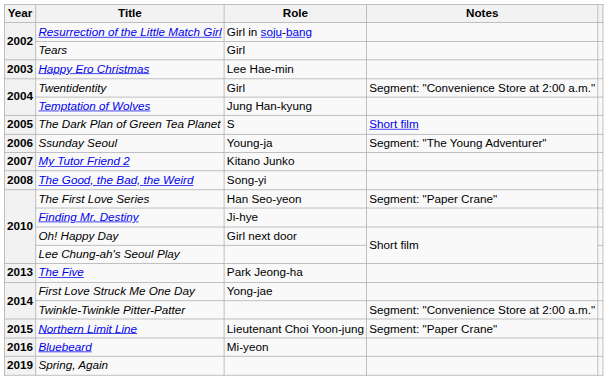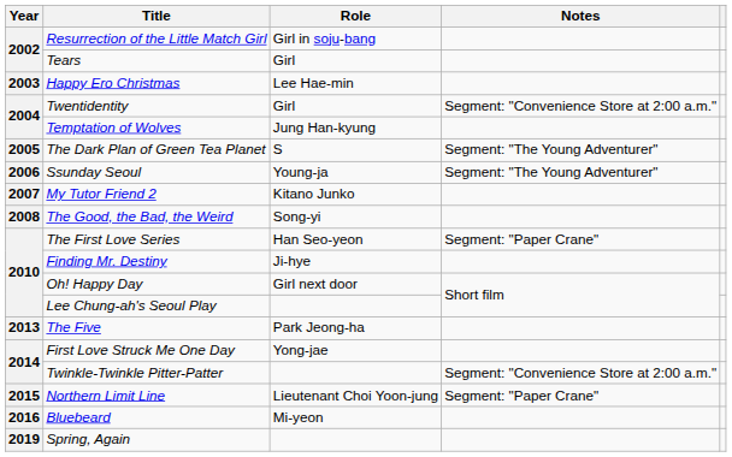 <table class="wikitable plainrowheaders sortable">
 <tr>
 <th scope="col">Year</th>
 <th scope="col">Title</th>
 <th scope="col">Role</th>
 <th scope="col">Notes</th>
 <th scope="col" class="unsortable"></th>
 </tr>
 <tr>
 <th scope="row" rowspan="2">2002</th>
 <td><em><a href='#'>Resurrection of the Little Match Girl</a></em></td>
 <td>Girl in <a href='#'>soju</a>-<a href='#'>bang</a></td>
 <td></td>
 <td style="text-align:center"></td>
 </tr>
 <tr>
 <td><em>Tears</em></td>
 <td>Girl</td>
 <td></td>
 <td style="text-align:center"></td>
 </tr>
 <tr>
 <th scope="row">2003</th>
 <td><em><a href='#'>Happy Ero Christmas</a></em></td>
 <td>Lee Hae-min</td>
 <td></td>
 <td style="text-align:center"></td>
 </tr>
 <tr>
 <th scope="row" rowspan="2">2004</th>
 <td><em>Twentidentity</em></td>
 <td>Girl</td>
 <td>Segment: "Convenience Store at 2:00 a.m." </td>
 <td style="text-align:center"></td>
 </tr>
 <tr>
 <td><em><a href='#'>Temptation of Wolves</a></em></td>
 <td>Jung Han-kyung</td>
 <td></td>
 <td style="text-align:center"></td>
 </tr>
 <tr>
 <th scope="row">2005</th>
 <td><em>The Dark Plan of Green Tea Planet</em></td>
 <td>S</td>
-<td><a href='#'>Short film</a></td>
+<td>Segment: "The Young Adventurer" </td>
 <td style="text-align:center"></td>
 </tr>
 <tr>
 <th scope="row">2006</th>
 <td><em>Ssunday Seoul</em></td>
 <td>Young-ja</td>
 <td>Segment: "The Young Adventurer" </td>
 <td style="text-align:center"></td>
 </tr>
 <tr>
 <th scope="row">2007</th>
 <td><em><a href='#'>My Tutor Friend 2</a></em></td>
 <td>Kitano Junko</td>
 <td></td>
 <td style="text-align:center"></td>
 </tr>
 <tr>
 <th scope="row">2008</th>
 <td><em><a href='#'>The Good, the Bad, the Weird</a></em></td>
 <td>Song-yi</td>
 <td></td>
 <td style="text-align:center"></td>
 </tr>
 <tr>
 <th scope="row" rowspan="4">2010</th>
 <td><em>The First Love Series</em></td>
 <td>Han Seo-yeon</td>
 <td>Segment: "Paper Crane"</td>
 <td style="text-align:center"></td>
 </tr>
 <tr>
 <td><em><a href='#'>Finding Mr. Destiny</a></em></td>
 <td>Ji-hye</td>
 <td></td>
 <td style="text-align:center"></td>
 </tr>
 <tr>
 <td><em>Oh! Happy Day</em></td>
 <td>Girl next door</td>
 <td rowspan="2">Short film</td>
 <td style="text-align:center"></td>
 </tr>
 <tr>
 <td><em>Lee Chung-ah's Seoul Play</em></td>
 <td></td>
 <td style="text-align:center"></td>
 </tr>
 <tr>
 <th scope="row">2013</th>
 <td><em><a href='#'>The Five</a></em></td>
 <td>Park Jeong-ha</td>
 <td></td>
 <td style="text-align:center"></td>
 </tr>
 <tr>
 <th scope="row" rowspan="2">2014</th>
 <td><em>First Love Struck Me One Day</em></td>
 <td>Yong-jae</td>
 <td></td>
 <td style="text-align:center"></td>
 </tr>
 <tr>
 <td><em>Twinkle-Twinkle Pitter-Patter</em></td>
 <td></td>
 <td>Segment: "Convenience Store at 2:00 a.m." </td>
 <td style="text-align:center"></td>
 </tr>
 <tr>
 <th scope="row">2015</th>
 <td><em><a href='#'>Northern Limit Line</a></em></td>
 <td>Lieutenant Choi Yoon-jung</td>
 <td>Segment: "Paper Crane"</td>
 <td style="text-align:center"></td>
 </tr>
 <tr>
 <th scope="row">2016</th>
 <td><em><a href='#'>Bluebeard</a></em></td>
 <td>Mi-yeon</td>
 <td></td>
 <td style="text-align:center"></td>
 </tr>
 <tr>
 <th scope="row">2019</th>
 <td><em>Spring, Again</em></td>
 <td></td>
 <td></td>
 <td style="text-align:center"></td>
 </tr>
 </table>
